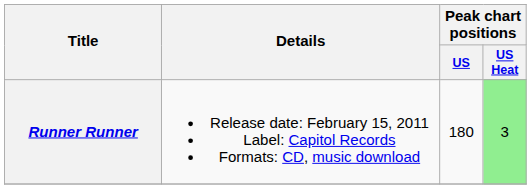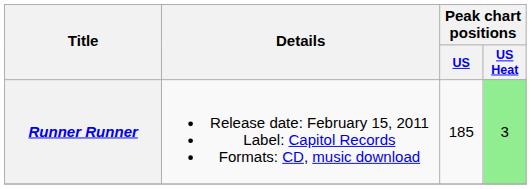 <table class="wikitable plainrowheaders" style="text-align:center;">
 <tr>
 <th rowspan="2" style="width:10em;">Title</th>
 <th rowspan="2" style="width:18em;">Details</th>
 <th colspan="2">Peak chart<br>positions</th>
 </tr>
 <tr style="font-size:smaller;">
 <th width="40"><a href='#'>US</a><br></th>
 <th width="40"><a href='#'>US Heat</a><br></th>
 </tr>
 <tr>
 <th scope="row"><em><a href='#'>Runner Runner</a></em></th>
 <td><br><ul><li>Release date: February 15, 2011</li><li>Label: <a href='#'>Capitol Records</a></li><li>Formats: <a href='#'>CD</a>, <a href='#'>music download</a></li></ul></td>
-<td>180</td>
+<td>185</td>
 <td style="background: lightgreen;">3</td>
 </tr>
 <tr>
 </tr>
 </table>
